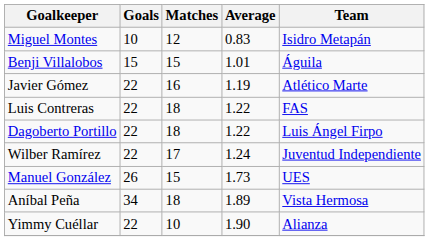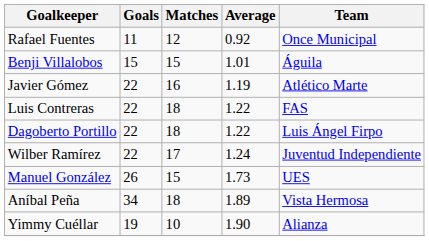 <table class="wikitable sortable">
 <tr>
 <th>Goalkeeper</th>
 <th>Goals</th>
 <th>Matches</th>
 <th>Average</th>
 <th>Team</th>
 </tr>
 <tr>
-<td> <a href='#'>Miguel Montes</a></td>
-<td>10</td>
+<td> Rafael Fuentes</td>
+<td>11</td>
 <td>12</td>
-<td>0.83</td>
-<td><a href='#'>Isidro Metapán</a></td>
+<td>0.92</td>
+<td><a href='#'>Once Municipal</a></td>
 </tr>
 <tr>
 <td> <a href='#'>Benji Villalobos</a></td>
 <td>15</td>
 <td>15</td>
 <td>1.01</td>
 <td><a href='#'>Águila</a></td>
 </tr>
 <tr>
 <td> Javier Gómez</td>
 <td>22</td>
 <td>16</td>
 <td>1.19</td>
 <td><a href='#'>Atlético Marte</a></td>
 </tr>
 <tr>
 <td> Luis Contreras</td>
 <td>22</td>
 <td>18</td>
 <td>1.22</td>
 <td><a href='#'>FAS</a></td>
 </tr>
 <tr>
 <td> <a href='#'>Dagoberto Portillo</a></td>
 <td>22</td>
 <td>18</td>
 <td>1.22</td>
 <td><a href='#'>Luis Ángel Firpo</a></td>
 </tr>
 <tr>
 <td> Wilber Ramírez</td>
 <td>22</td>
 <td>17</td>
 <td>1.24</td>
 <td><a href='#'>Juventud Independiente</a></td>
 </tr>
 <tr>
 <td> <a href='#'>Manuel González</a></td>
 <td>26</td>
 <td>15</td>
 <td>1.73</td>
 <td><a href='#'>UES</a></td>
 </tr>
 <tr>
 <td> Aníbal Peña</td>
 <td>34</td>
 <td>18</td>
 <td>1.89</td>
 <td><a href='#'>Vista Hermosa</a></td>
 </tr>
 <tr>
 <td> Yimmy Cuéllar</td>
-<td>22</td>
+<td>19</td>
 <td>10</td>
 <td>1.90</td>
 <td><a href='#'>Alianza</a></td>
 </tr>
 <tr>
 </tr>
 </table>
